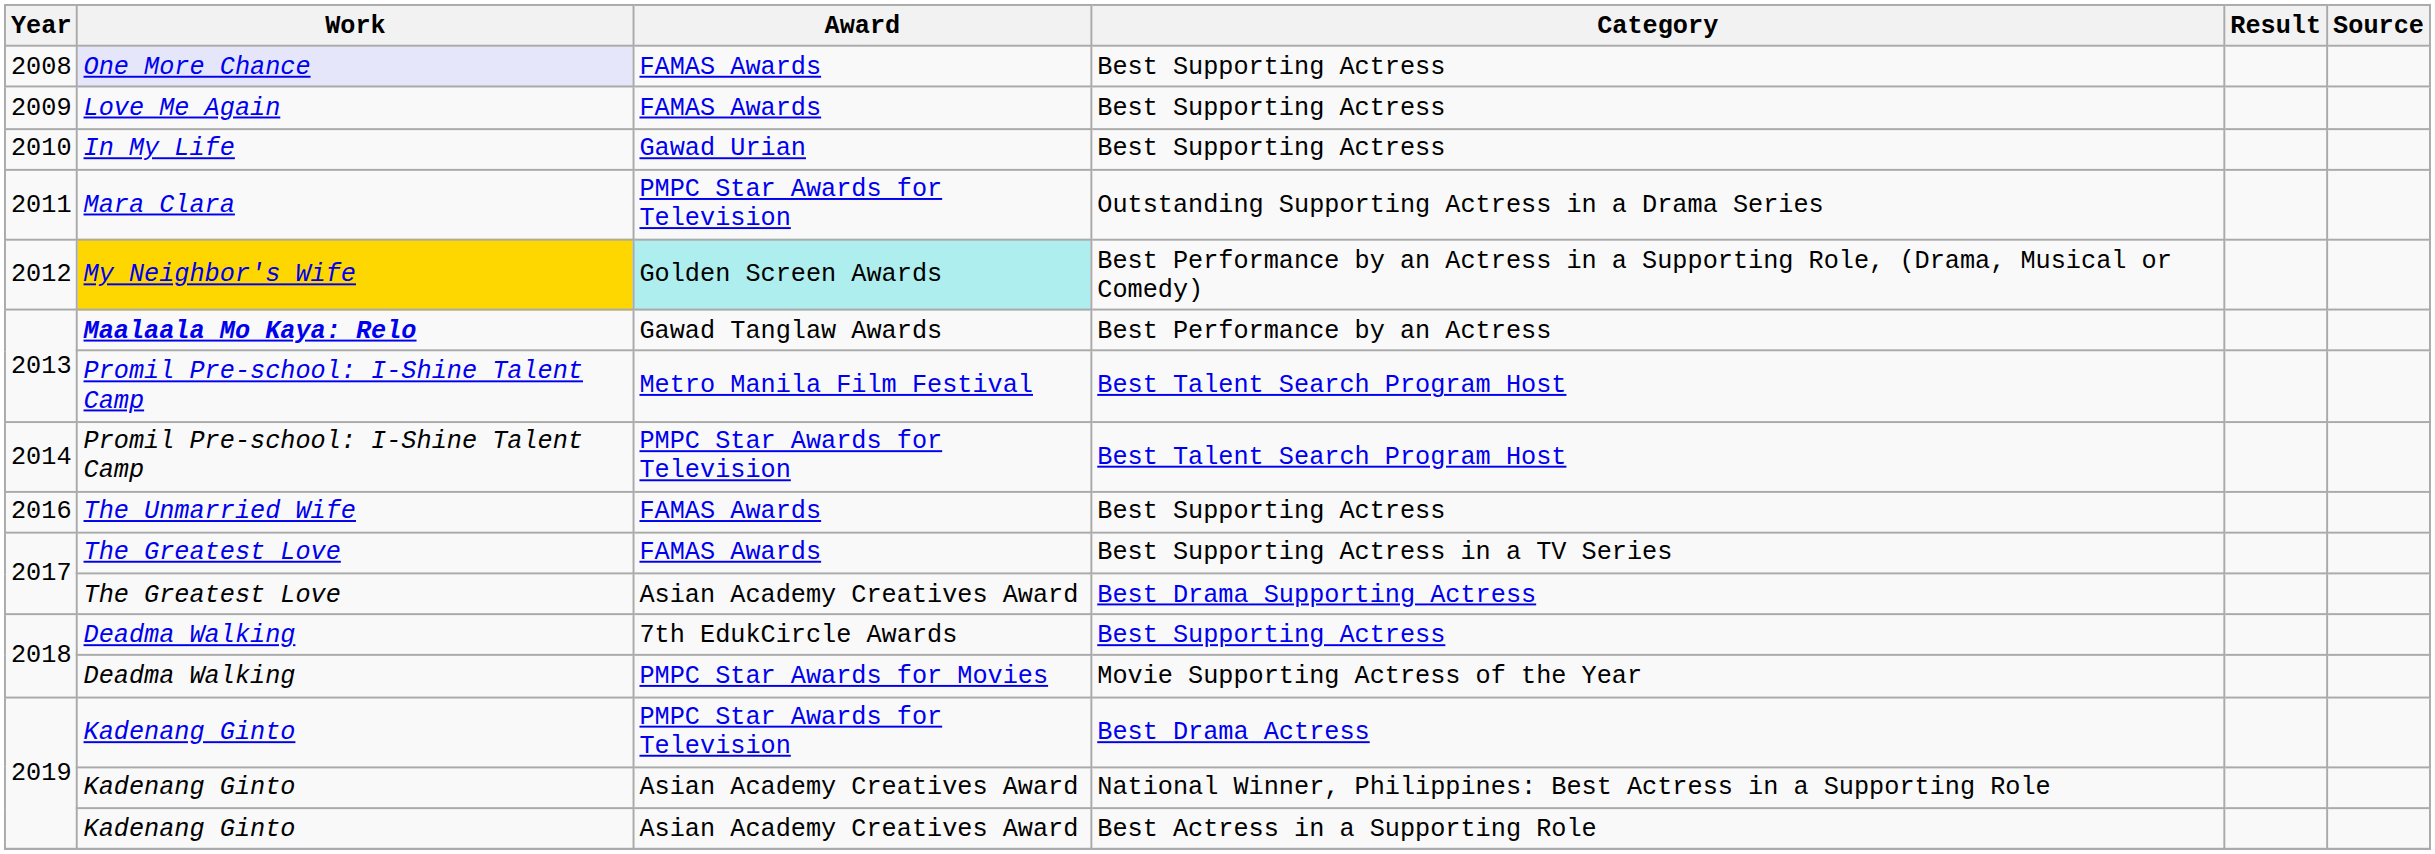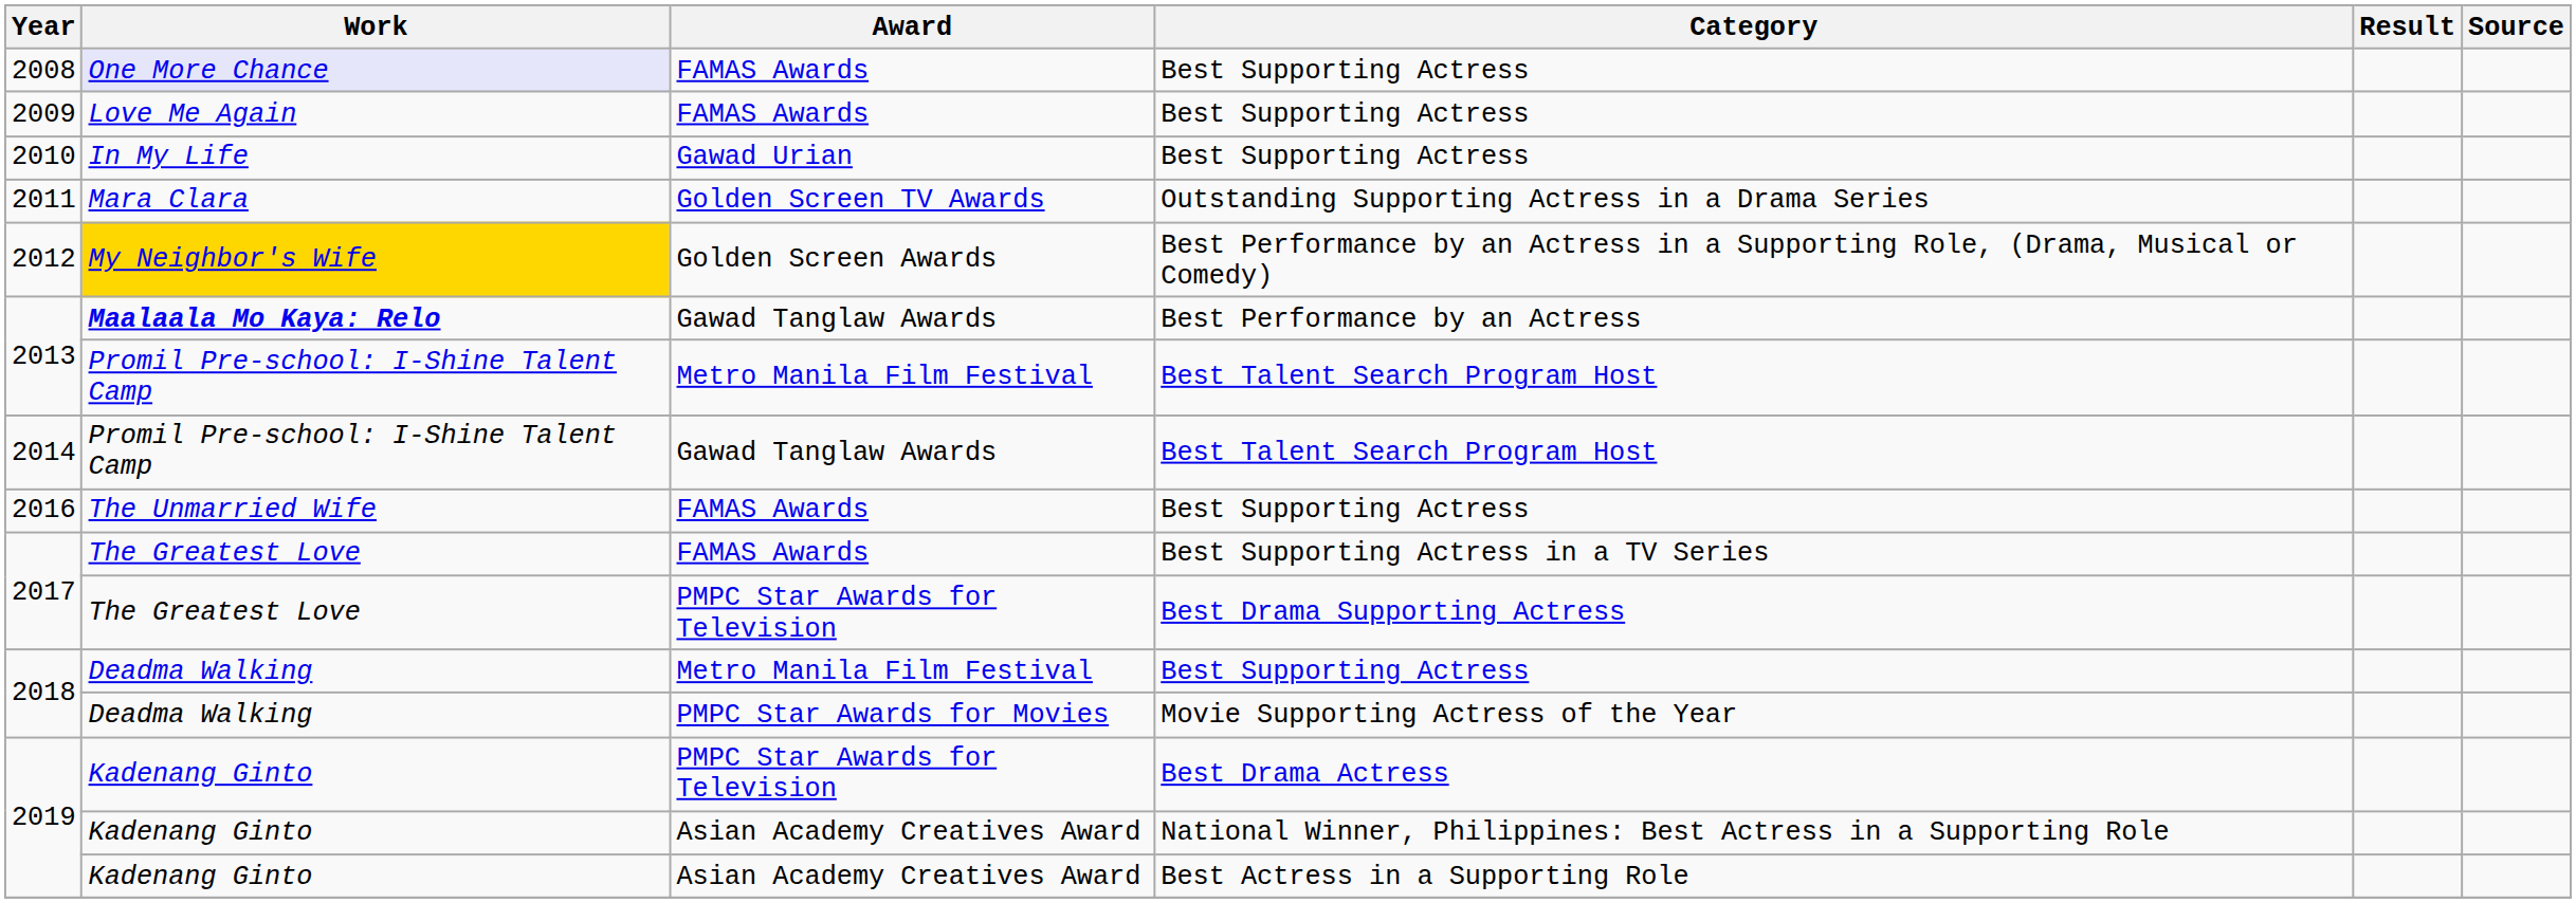 <table class=wikitable>
 <tr>
 <th>Year</th>
 <th>Work</th>
 <th>Award</th>
 <th>Category</th>
 <th>Result</th>
 <th>Source </th>
 </tr>
 <tr>
 <td>2008</td>
 <td style="background: lavender;"><em><a href='#'>One More Chance</a></em></td>
 <td><a href='#'>FAMAS Awards</a></td>
 <td>Best Supporting Actress</td>
 <td></td>
 <td></td>
 </tr>
 <tr>
 <td>2009</td>
 <td><em><a href='#'>Love Me Again</a></em></td>
 <td><a href='#'>FAMAS Awards</a></td>
 <td>Best Supporting Actress</td>
 <td></td>
 <td></td>
 </tr>
 <tr>
 <td>2010</td>
 <td><em><a href='#'>In My Life</a></em></td>
 <td><a href='#'>Gawad Urian</a></td>
 <td>Best Supporting Actress</td>
 <td></td>
 <td></td>
 </tr>
 <tr>
 <td>2011</td>
 <td><em><a href='#'>Mara Clara</a></em></td>
-<td><a href='#'>PMPC Star Awards for Television</a></td>
+<td><a href='#'>Golden Screen TV Awards</a></td>
 <td>Outstanding Supporting Actress in a Drama Series</td>
 <td></td>
 <td></td>
 </tr>
 <tr>
 <td>2012</td>
 <td style="background: gold;"><em><a href='#'>My Neighbor's Wife</a></em></td>
-<td style="background: paleturquoise;">Golden Screen Awards</td>
+<td>Golden Screen Awards</td>
 <td>Best Performance by an Actress in a Supporting Role, (Drama, Musical or Comedy)</td>
 <td></td>
 <td></td>
 </tr>
 <tr>
 <td rowspan="2">2013</td>
 <td><strong><em><a href='#'>Maalaala Mo Kaya: Relo</a></em></strong></td>
 <td>Gawad Tanglaw Awards</td>
 <td>Best Performance by an Actress</td>
 <td></td>
 <td></td>
 </tr>
 <tr>
 <td><em><a href='#'>Promil Pre-school: I-Shine Talent Camp</a></em></td>
 <td><a href='#'>Metro Manila Film Festival</a></td>
 <td><a href='#'>Best Talent Search Program Host</a></td>
 <td></td>
 <td></td>
 </tr>
 <tr>
 <td>2014</td>
 <td><em>Promil Pre-school: I-Shine Talent Camp</em></td>
-<td><a href='#'>PMPC Star Awards for Television</a></td>
+<td>Gawad Tanglaw Awards</td>
 <td><a href='#'>Best Talent Search Program Host</a></td>
 <td></td>
 <td></td>
 </tr>
 <tr>
 <td>2016</td>
 <td><em><a href='#'>The Unmarried Wife</a></em></td>
 <td><a href='#'>FAMAS Awards</a></td>
 <td>Best Supporting Actress</td>
 <td></td>
 <td></td>
 </tr>
 <tr>
 <td rowspan="2">2017</td>
 <td><em><a href='#'>The Greatest Love</a></em></td>
 <td><a href='#'>FAMAS Awards</a></td>
 <td>Best Supporting Actress in a TV Series</td>
 <td></td>
 <td></td>
 </tr>
 <tr>
 <td><em>The Greatest Love</em></td>
-<td>Asian Academy Creatives Award</td>
+<td><a href='#'>PMPC Star Awards for Television</a></td>
 <td><a href='#'>Best Drama Supporting Actress</a></td>
 <td></td>
 <td></td>
 </tr>
 <tr>
 <td rowspan="2">2018</td>
 <td><em><a href='#'>Deadma Walking</a></em></td>
-<td>7th EdukCircle Awards</td>
+<td><a href='#'>Metro Manila Film Festival</a></td>
 <td><a href='#'>Best Supporting Actress</a></td>
 <td></td>
 <td></td>
 </tr>
 <tr>
 <td><em>Deadma Walking</em></td>
 <td><a href='#'>PMPC Star Awards for Movies</a></td>
 <td>Movie Supporting Actress of the Year</td>
 <td></td>
 <td></td>
 </tr>
 <tr>
 <td rowspan="3">2019</td>
 <td><em><a href='#'>Kadenang Ginto</a></em></td>
 <td><a href='#'>PMPC Star Awards for Television</a></td>
 <td><a href='#'>Best Drama Actress</a></td>
 <td></td>
 <td></td>
 </tr>
 <tr>
 <td><em>Kadenang Ginto</em></td>
 <td>Asian Academy Creatives Award</td>
 <td>National Winner, Philippines: Best Actress in a Supporting Role</td>
 <td></td>
 <td></td>
 </tr>
 <tr>
 <td><em>Kadenang Ginto</em></td>
 <td>Asian Academy Creatives Award</td>
 <td>Best Actress in a Supporting Role</td>
 <td></td>
 <td></td>
 </tr>
 <tr>
 </tr>
 </table>
